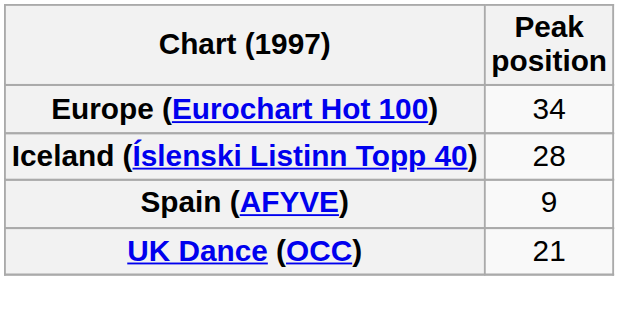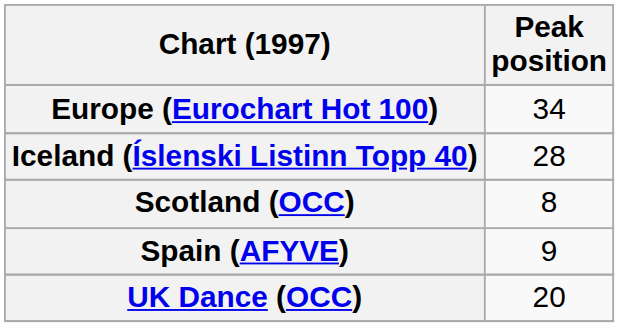 <table class="wikitable sortable plainrowheaders" style="text-align:center">
 <tr>
 <th scope="col">Chart (1997)</th>
 <th scope="col">Peak<br>position</th>
 </tr>
 <tr>
 </tr>
 <tr>
 <th scope="row">Europe (<a href='#'>Eurochart Hot 100</a>)</th>
 <td>34</td>
 </tr>
 <tr>
 </tr>
 <tr>
 <th scope="row">Iceland (<a href='#'>Íslenski Listinn Topp 40</a>)</th>
 <td>28</td>
 </tr>
 <tr>
 </tr>
 <tr>
 </tr>
 <tr>
 </tr>
 <tr>
+<th scope="row">Scotland (<a href='#'>OCC</a>)</th>
+<td>8</td>
+</tr>
+<tr>
 <th scope="row">Spain (<a href='#'>AFYVE</a>)</th>
 <td>9</td>
 </tr>
 <tr>
 </tr>
 <tr>
 <th scope="row"><a href='#'>UK Dance</a> (<a href='#'>OCC</a>)</th>
-<td>21</td>
+<td>20</td>
 </tr>
 <tr>
 </tr>
 </table>
